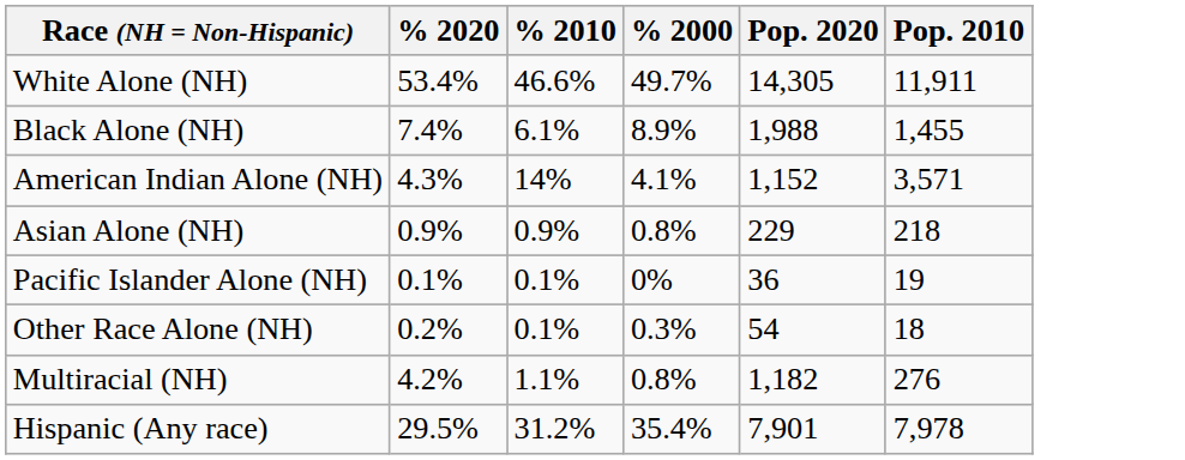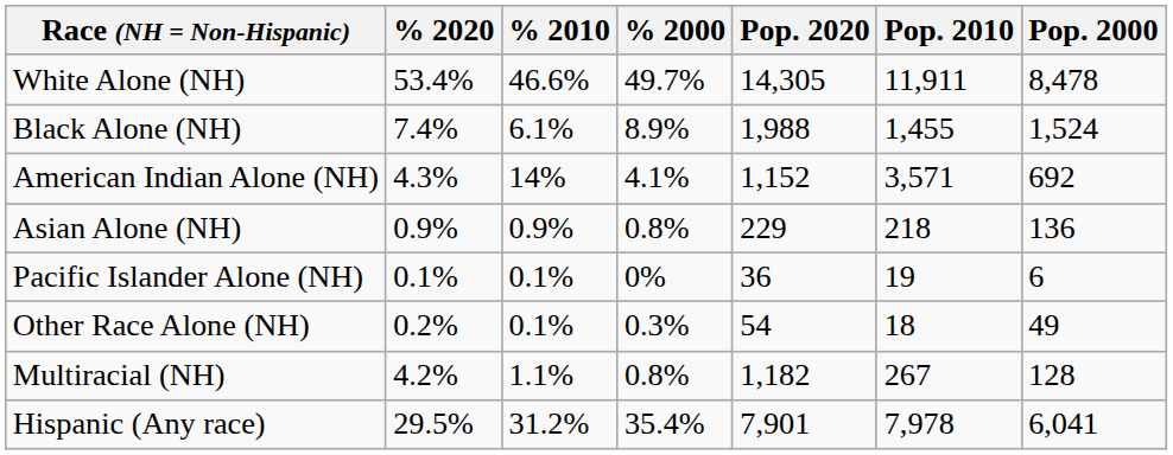 <table class="wikitable">
 <tr>
 <th>Race <em><small>(NH = Non-Hispanic)</small></em></th>
 <th>% 2020</th>
 <th>% 2010</th>
 <th>% 2000</th>
 <th>Pop. 2020</th>
 <th>Pop. 2010</th>
+<th>Pop. 2000</th>
 </tr>
 <tr>
 <td>White Alone (NH)</td>
 <td>53.4%</td>
 <td>46.6%</td>
 <td>49.7%</td>
 <td>14,305</td>
 <td>11,911</td>
+<td>8,478</td>
 </tr>
 <tr>
 <td>Black Alone (NH)</td>
 <td>7.4%</td>
 <td>6.1%</td>
 <td>8.9%</td>
 <td>1,988</td>
 <td>1,455</td>
+<td>1,524</td>
 </tr>
 <tr>
 <td>American Indian Alone (NH)</td>
 <td>4.3%</td>
 <td>14%</td>
 <td>4.1%</td>
 <td>1,152</td>
 <td>3,571</td>
+<td>692</td>
 </tr>
 <tr>
 <td>Asian Alone (NH)</td>
 <td>0.9%</td>
 <td>0.9%</td>
 <td>0.8%</td>
 <td>229</td>
 <td>218</td>
+<td>136</td>
 </tr>
 <tr>
 <td>Pacific Islander Alone (NH)</td>
 <td>0.1%</td>
 <td>0.1%</td>
 <td>0%</td>
 <td>36</td>
 <td>19</td>
+<td>6</td>
 </tr>
 <tr>
 <td>Other Race Alone (NH)</td>
 <td>0.2%</td>
 <td>0.1%</td>
 <td>0.3%</td>
 <td>54</td>
 <td>18</td>
+<td>49</td>
 </tr>
 <tr>
 <td>Multiracial (NH)</td>
 <td>4.2%</td>
 <td>1.1%</td>
 <td>0.8%</td>
 <td>1,182</td>
-<td>276</td>
+<td>267</td>
+<td>128</td>
 </tr>
 <tr>
 <td>Hispanic (Any race)</td>
 <td>29.5%</td>
 <td>31.2%</td>
 <td>35.4%</td>
 <td>7,901</td>
 <td>7,978</td>
+<td>6,041</td>
 </tr>
 </table>
